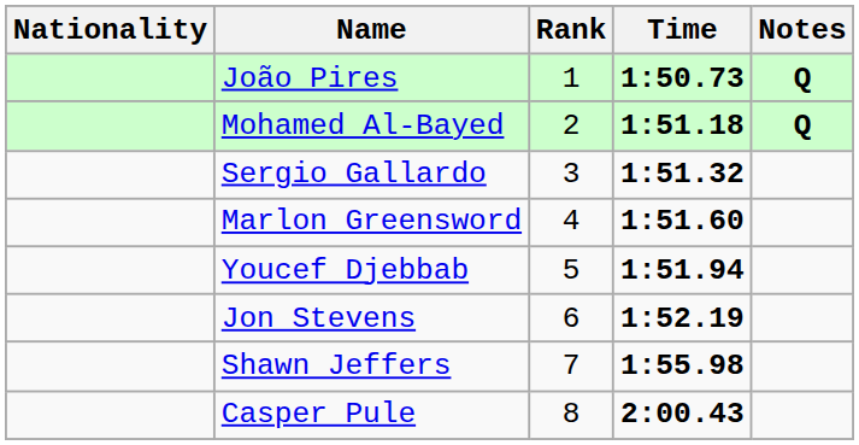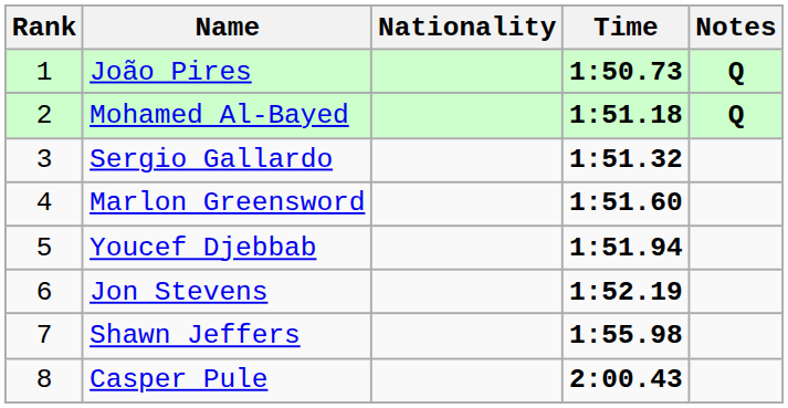 <table class="wikitable sortable" style="text-align:center">
 <tr>
+<th>Rank</th>
+<th>Name</th>
 <th>Nationality</th>
-<th>Name</th>
-<th>Rank</th>
 <th>Time</th>
 <th>Notes</th>
 </tr>
 <tr bgcolor=ccffcc>
+<td>1</td>
+<td align=left><a href='#'>João Pires</a></td>
 <td align=left></td>
-<td align=left><a href='#'>João Pires</a></td>
-<td>1</td>
 <td><strong>1:50.73</strong></td>
 <td><strong>Q</strong></td>
 </tr>
 <tr bgcolor=ccffcc>
+<td>2</td>
+<td align=left><a href='#'>Mohamed Al-Bayed</a></td>
 <td align=left></td>
-<td align=left><a href='#'>Mohamed Al-Bayed</a></td>
-<td>2</td>
 <td><strong>1:51.18</strong></td>
 <td><strong>Q</strong></td>
 </tr>
 <tr>
+<td>3</td>
+<td align=left><a href='#'>Sergio Gallardo</a></td>
 <td align=left></td>
-<td align=left><a href='#'>Sergio Gallardo</a></td>
-<td>3</td>
 <td><strong>1:51.32</strong></td>
 <td></td>
 </tr>
 <tr>
+<td>4</td>
+<td align=left><a href='#'>Marlon Greensword</a></td>
 <td align=left></td>
-<td align=left><a href='#'>Marlon Greensword</a></td>
-<td>4</td>
 <td><strong>1:51.60</strong></td>
 <td></td>
 </tr>
 <tr>
+<td>5</td>
+<td align=left><a href='#'>Youcef Djebbab</a></td>
 <td align=left></td>
-<td align=left><a href='#'>Youcef Djebbab</a></td>
-<td>5</td>
 <td><strong>1:51.94</strong></td>
 <td></td>
 </tr>
 <tr>
+<td>6</td>
+<td align=left><a href='#'>Jon Stevens</a></td>
 <td align=left></td>
-<td align=left><a href='#'>Jon Stevens</a></td>
-<td>6</td>
 <td><strong>1:52.19</strong></td>
 <td></td>
 </tr>
 <tr>
+<td>7</td>
+<td align=left><a href='#'>Shawn Jeffers</a></td>
 <td align=left></td>
-<td align=left><a href='#'>Shawn Jeffers</a></td>
-<td>7</td>
 <td><strong>1:55.98</strong></td>
 <td></td>
 </tr>
 <tr>
+<td>8</td>
+<td align=left><a href='#'>Casper Pule</a></td>
 <td align=left></td>
-<td align=left><a href='#'>Casper Pule</a></td>
-<td>8</td>
 <td><strong>2:00.43</strong></td>
 <td></td>
 </tr>
 </table>
